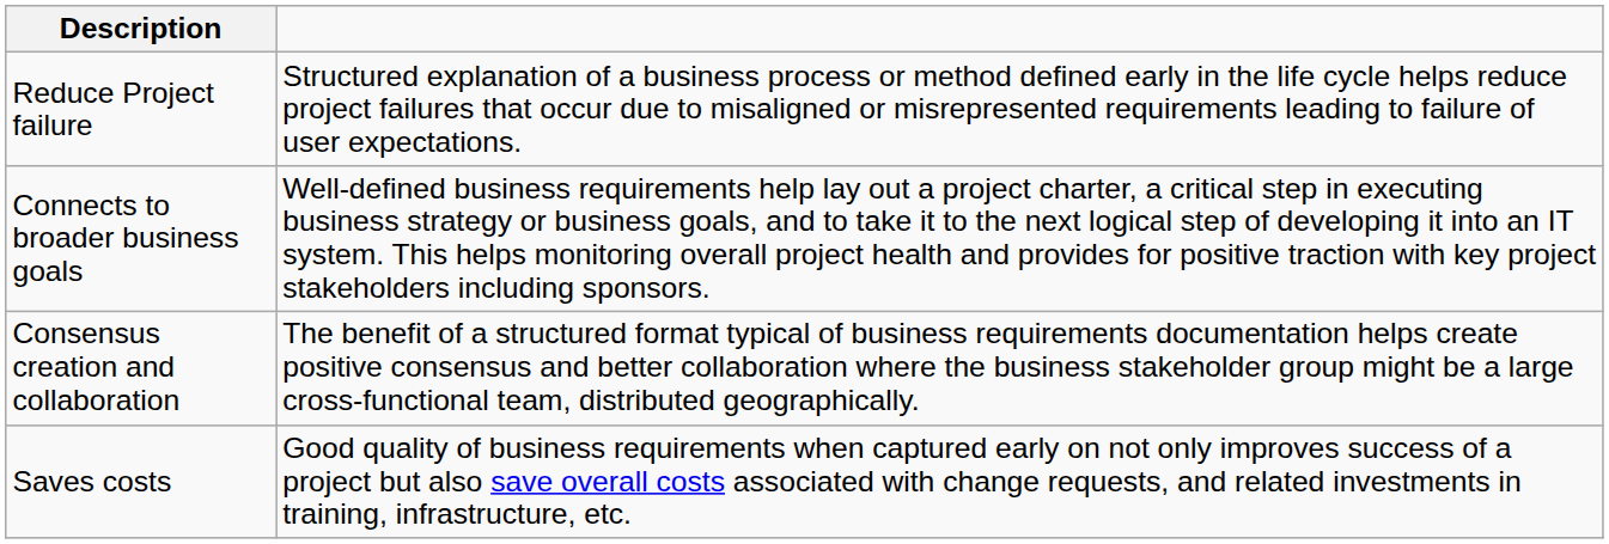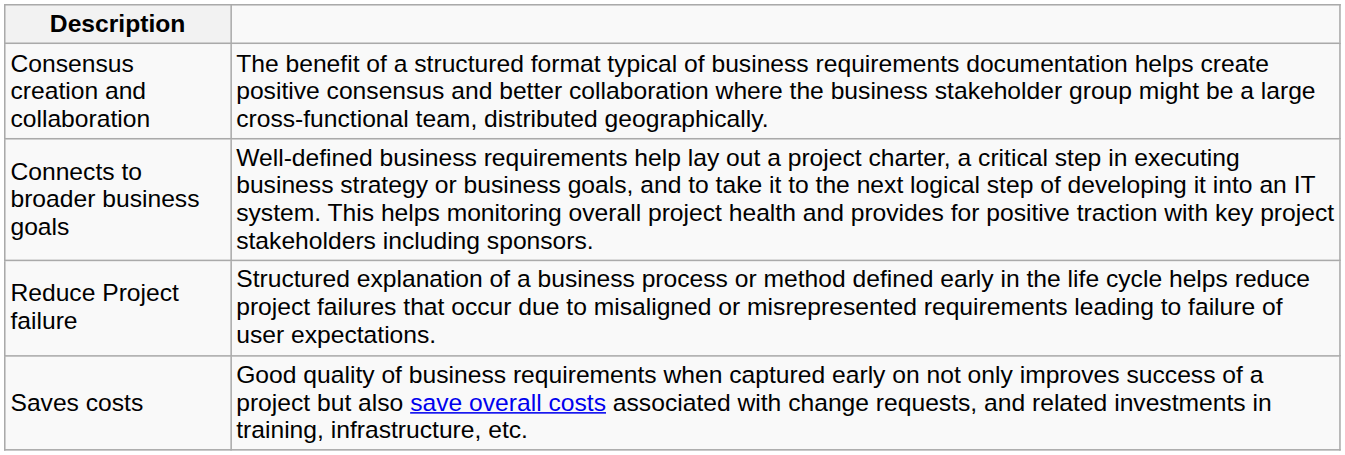 <table class="wikitable">
 <tr style="width: 30%;">
 <th>Description</th>
+</tr>
+<tr>
+<td>Consensus creation and collaboration</td>
+<td>The benefit of a structured format typical of business requirements documentation helps create positive consensus and better collaboration where the business stakeholder group might be a large cross-functional team, distributed geographically.</td>
+</tr>
+<tr>
+<td>Connects to broader business goals</td>
+<td>Well-defined business requirements help lay out a project charter, a critical step in executing business strategy or business goals, and to take it to the next logical step of developing it into an IT system. This helps monitoring overall project health and provides for positive traction with key project stakeholders including sponsors.</td>
 </tr>
 <tr style="width: 70%;">
 <td>Reduce Project failure</td>
 <td>Structured explanation of a business process or method defined early in the life cycle helps reduce project failures that occur due to misaligned or misrepresented requirements leading to failure of user expectations.</td>
 </tr>
 <tr>
-<td>Connects to broader business goals</td>
-<td>Well-defined business requirements help lay out a project charter, a critical step in executing business strategy or business goals, and to take it to the next logical step of developing it into an IT system. This helps monitoring overall project health and provides for positive traction with key project stakeholders including sponsors.</td>
-</tr>
-<tr>
-<td>Consensus creation and collaboration</td>
-<td>The benefit of a structured format typical of business requirements documentation helps create positive consensus and better collaboration where the business stakeholder group might be a large cross-functional team, distributed geographically.</td>
-</tr>
-<tr>
 <td>Saves costs</td>
 <td>Good quality of business requirements when captured early on not only improves success of a project but also <a href='#'>save overall costs</a> associated with change requests, and related investments in training, infrastructure, etc.</td>
 </tr>
 </table>
